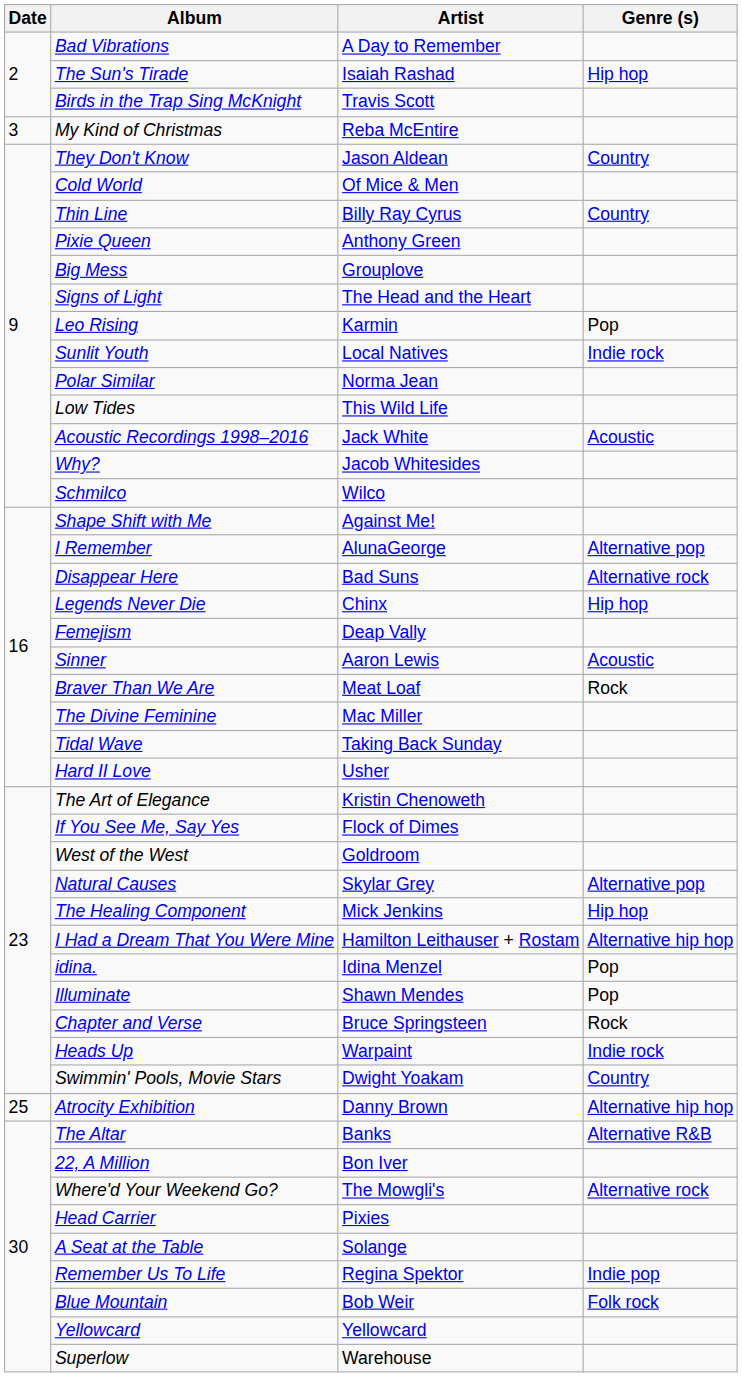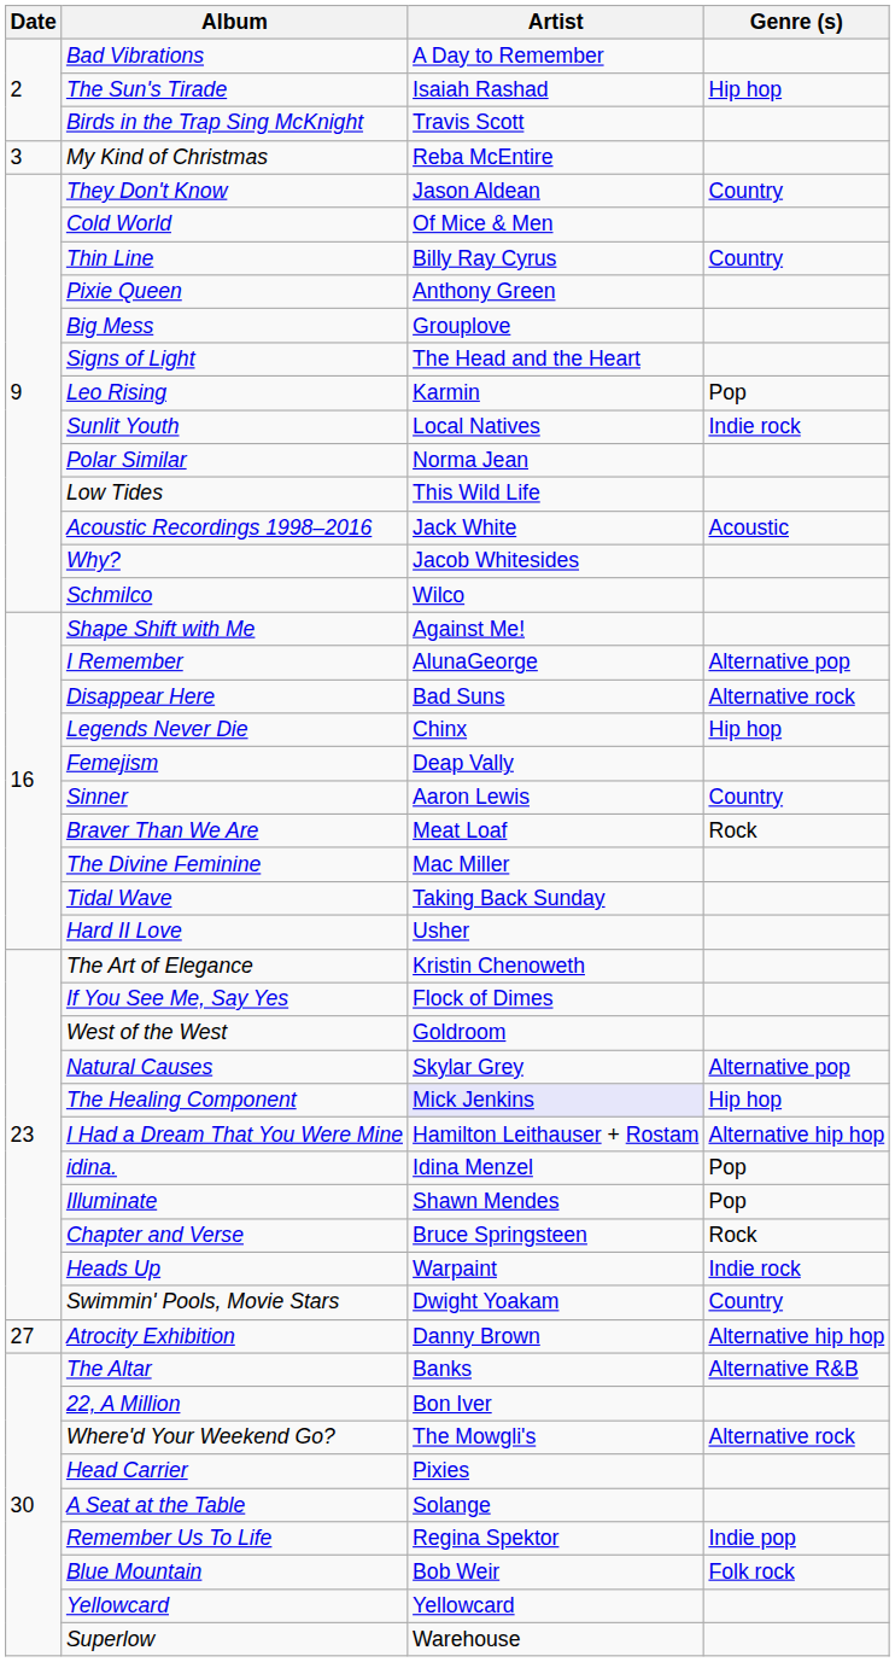 <table class="wikitable" style="text-align: left">
 <tr>
 <th>Date</th>
 <th>Album</th>
 <th>Artist</th>
 <th>Genre (s)</th>
 </tr>
 <tr>
 <td rowspan="3">2</td>
 <td><em><a href='#'>Bad Vibrations</a></em></td>
 <td><a href='#'>A Day to Remember</a></td>
 <td></td>
 </tr>
 <tr>
 <td><em><a href='#'>The Sun's Tirade</a></em></td>
 <td><a href='#'>Isaiah Rashad</a></td>
 <td><a href='#'>Hip hop</a></td>
 </tr>
 <tr>
 <td><em><a href='#'>Birds in the Trap Sing McKnight</a></em></td>
 <td><a href='#'>Travis Scott</a></td>
 <td></td>
 </tr>
 <tr>
 <td>3</td>
 <td><em>My Kind of Christmas</em></td>
 <td><a href='#'>Reba McEntire</a></td>
 <td></td>
 </tr>
 <tr>
 <td rowspan="13">9</td>
 <td><em><a href='#'>They Don't Know</a></em></td>
 <td><a href='#'>Jason Aldean</a></td>
 <td><a href='#'>Country</a></td>
 </tr>
 <tr>
 <td><em><a href='#'>Cold World</a></em></td>
 <td><a href='#'>Of Mice & Men</a></td>
 <td></td>
 </tr>
 <tr>
 <td><em><a href='#'>Thin Line</a></em></td>
 <td><a href='#'>Billy Ray Cyrus</a></td>
 <td><a href='#'>Country</a></td>
 </tr>
 <tr>
 <td><em><a href='#'>Pixie Queen</a></em></td>
 <td><a href='#'>Anthony Green</a></td>
 <td></td>
 </tr>
 <tr>
 <td><em><a href='#'>Big Mess</a></em></td>
 <td><a href='#'>Grouplove</a></td>
 <td></td>
 </tr>
 <tr>
 <td><em><a href='#'>Signs of Light</a></em></td>
 <td><a href='#'>The Head and the Heart</a></td>
 <td></td>
 </tr>
 <tr>
 <td><em><a href='#'>Leo Rising</a></em></td>
 <td><a href='#'>Karmin</a></td>
 <td>Pop</td>
 </tr>
 <tr>
 <td><em><a href='#'>Sunlit Youth</a></em></td>
 <td><a href='#'>Local Natives</a></td>
 <td><a href='#'>Indie rock</a></td>
 </tr>
 <tr>
 <td><em><a href='#'>Polar Similar</a></em></td>
 <td><a href='#'>Norma Jean</a></td>
 <td></td>
 </tr>
 <tr>
 <td><em>Low Tides</em></td>
 <td><a href='#'>This Wild Life</a></td>
 <td></td>
 </tr>
 <tr>
 <td><em><a href='#'>Acoustic Recordings 1998–2016</a></em></td>
 <td><a href='#'>Jack White</a></td>
 <td><a href='#'>Acoustic</a></td>
 </tr>
 <tr>
 <td><em><a href='#'>Why?</a></em></td>
 <td><a href='#'>Jacob Whitesides</a></td>
 <td></td>
 </tr>
 <tr>
 <td><em><a href='#'>Schmilco</a></em></td>
 <td><a href='#'>Wilco</a></td>
 <td></td>
 </tr>
 <tr>
 <td rowspan="10">16</td>
 <td><em><a href='#'>Shape Shift with Me</a></em></td>
 <td><a href='#'>Against Me!</a></td>
 <td></td>
 </tr>
 <tr>
 <td><em><a href='#'>I Remember</a></em></td>
 <td><a href='#'>AlunaGeorge</a></td>
 <td><a href='#'>Alternative pop</a></td>
 </tr>
 <tr>
 <td><em><a href='#'>Disappear Here</a></em></td>
 <td><a href='#'>Bad Suns</a></td>
 <td><a href='#'>Alternative rock</a></td>
 </tr>
 <tr>
 <td><em><a href='#'>Legends Never Die</a></em></td>
 <td><a href='#'>Chinx</a></td>
 <td><a href='#'>Hip hop</a></td>
 </tr>
 <tr>
 <td><em><a href='#'>Femejism</a></em></td>
 <td><a href='#'>Deap Vally</a></td>
 <td></td>
 </tr>
 <tr>
 <td><em><a href='#'>Sinner</a></em></td>
 <td><a href='#'>Aaron Lewis</a></td>
-<td><a href='#'>Acoustic</a></td>
+<td><a href='#'>Country</a></td>
 </tr>
 <tr>
 <td><em><a href='#'>Braver Than We Are</a></em></td>
 <td><a href='#'>Meat Loaf</a></td>
 <td>Rock</td>
 </tr>
 <tr>
 <td><em><a href='#'>The Divine Feminine</a></em></td>
 <td><a href='#'>Mac Miller</a></td>
 <td></td>
 </tr>
 <tr>
 <td><em><a href='#'>Tidal Wave</a></em></td>
 <td><a href='#'>Taking Back Sunday</a></td>
 <td></td>
 </tr>
 <tr>
 <td><em><a href='#'>Hard II Love</a></em></td>
 <td><a href='#'>Usher</a></td>
 <td></td>
 </tr>
 <tr>
 <td rowspan="11">23</td>
 <td><em>The Art of Elegance</em></td>
 <td><a href='#'>Kristin Chenoweth</a></td>
 <td></td>
 </tr>
 <tr>
 <td><em><a href='#'>If You See Me, Say Yes</a></em></td>
 <td><a href='#'>Flock of Dimes</a></td>
 <td></td>
 </tr>
 <tr>
 <td><em>West of the West</em></td>
 <td><a href='#'>Goldroom</a></td>
 <td></td>
 </tr>
 <tr>
 <td><em><a href='#'>Natural Causes</a></em></td>
 <td><a href='#'>Skylar Grey</a></td>
 <td><a href='#'>Alternative pop</a></td>
 </tr>
 <tr>
 <td><em><a href='#'>The Healing Component</a></em></td>
-<td><a href='#'>Mick Jenkins</a></td>
+<td style="background: lavender;"><a href='#'>Mick Jenkins</a></td>
 <td><a href='#'>Hip hop</a></td>
 </tr>
 <tr>
 <td><em><a href='#'>I Had a Dream That You Were Mine</a></em></td>
 <td><a href='#'>Hamilton Leithauser</a> + <a href='#'>Rostam</a></td>
 <td><a href='#'>Alternative hip hop</a></td>
 </tr>
 <tr>
 <td><em><a href='#'>idina.</a></em></td>
 <td><a href='#'>Idina Menzel</a></td>
 <td>Pop</td>
 </tr>
 <tr>
 <td><em><a href='#'>Illuminate</a></em></td>
 <td><a href='#'>Shawn Mendes</a></td>
 <td>Pop</td>
 </tr>
 <tr>
 <td><em><a href='#'>Chapter and Verse</a></em></td>
 <td><a href='#'>Bruce Springsteen</a></td>
 <td>Rock</td>
 </tr>
 <tr>
 <td><em><a href='#'>Heads Up</a></em></td>
 <td><a href='#'>Warpaint</a></td>
 <td><a href='#'>Indie rock</a></td>
 </tr>
 <tr>
 <td><em>Swimmin' Pools, Movie Stars</em></td>
 <td><a href='#'>Dwight Yoakam</a></td>
 <td><a href='#'>Country</a></td>
 </tr>
 <tr>
-<td>25</td>
+<td>27</td>
 <td><em><a href='#'>Atrocity Exhibition</a></em></td>
 <td><a href='#'>Danny Brown</a></td>
 <td><a href='#'>Alternative hip hop</a></td>
 </tr>
 <tr>
 <td rowspan="9">30</td>
 <td><em><a href='#'>The Altar</a></em></td>
 <td><a href='#'>Banks</a></td>
 <td><a href='#'>Alternative R&B</a></td>
 </tr>
 <tr>
 <td><em><a href='#'>22, A Million</a></em></td>
 <td><a href='#'>Bon Iver</a></td>
 <td></td>
 </tr>
 <tr>
 <td><em>Where'd Your Weekend Go?</em></td>
 <td><a href='#'>The Mowgli's</a></td>
 <td><a href='#'>Alternative rock</a></td>
 </tr>
 <tr>
 <td><em><a href='#'>Head Carrier</a></em></td>
 <td><a href='#'>Pixies</a></td>
 <td></td>
 </tr>
 <tr>
 <td><em><a href='#'>A Seat at the Table</a></em></td>
 <td><a href='#'>Solange</a></td>
 <td></td>
 </tr>
 <tr>
 <td><em><a href='#'>Remember Us To Life</a></em></td>
 <td><a href='#'>Regina Spektor</a></td>
 <td><a href='#'>Indie pop</a></td>
 </tr>
 <tr>
 <td><em><a href='#'>Blue Mountain</a></em></td>
 <td><a href='#'>Bob Weir</a></td>
 <td><a href='#'>Folk rock</a></td>
 </tr>
 <tr>
 <td><em><a href='#'>Yellowcard</a></em></td>
 <td><a href='#'>Yellowcard</a></td>
 <td></td>
 </tr>
 <tr>
 <td><em>Superlow</em></td>
 <td>Warehouse</td>
 <td></td>
 </tr>
 </table>
